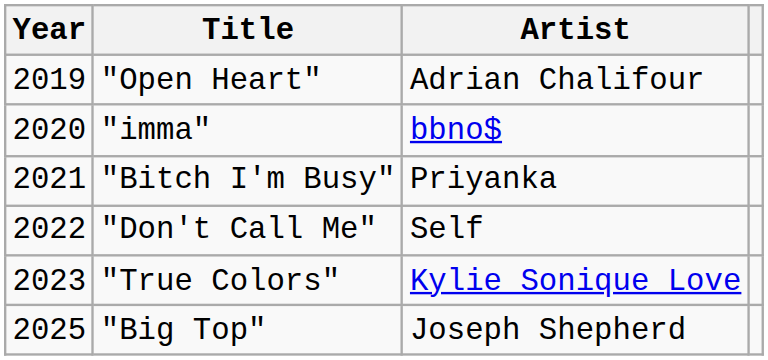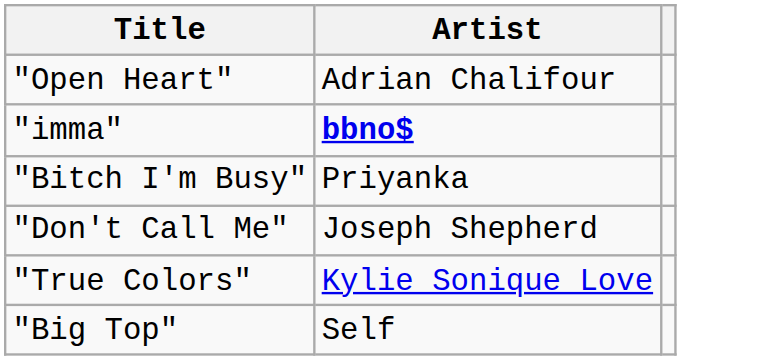 <table class="wikitable">
 <tr>
-<th>Year</th>
 <th>Title</th>
 <th>Artist</th>
 <th></th>
 </tr>
 <tr>
-<td>2019</td>
 <td>"Open Heart"</td>
 <td>Adrian Chalifour</td>
 <td style="text-align: center;"></td>
 </tr>
 <tr>
-<td>2020</td>
 <td>"imma"</td>
-<td><a href='#'>bbno$</a></td>
+<td><strong><a href='#'>bbno$</a></strong></td>
 <td style="text-align: center;"></td>
 </tr>
 <tr>
-<td>2021</td>
 <td>"Bitch I'm Busy"</td>
 <td>Priyanka</td>
 <td style="text-align: center;"></td>
 </tr>
 <tr>
-<td>2022</td>
 <td>"Don't Call Me"</td>
-<td>Self</td>
+<td>Joseph Shepherd</td>
 <td style="text-align: center;"></td>
 </tr>
 <tr>
-<td>2023</td>
 <td>"True Colors"</td>
 <td><a href='#'>Kylie Sonique Love</a></td>
 <td style="text-align: center;"></td>
 </tr>
 <tr>
-<td>2025</td>
 <td>"Big Top"</td>
-<td>Joseph Shepherd</td>
+<td>Self</td>
 <td style="text-align: center;"></td>
 </tr>
 </table>
